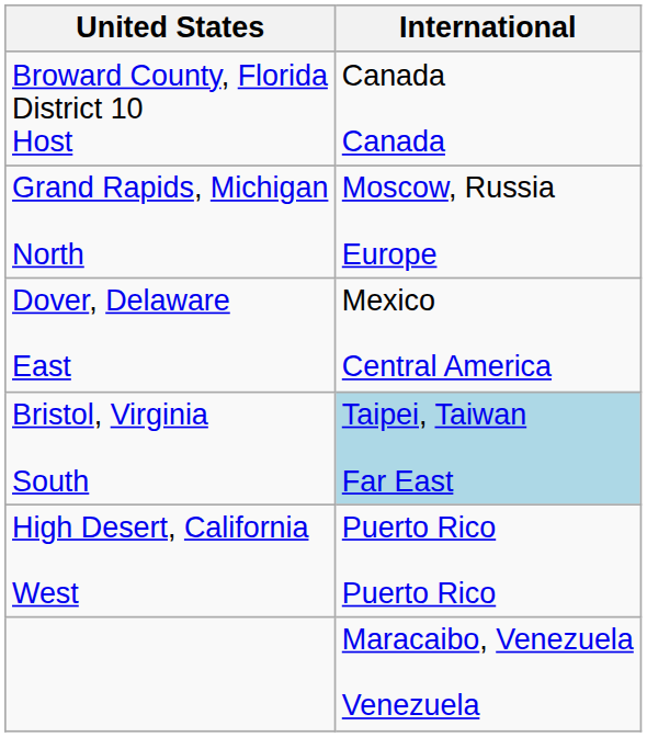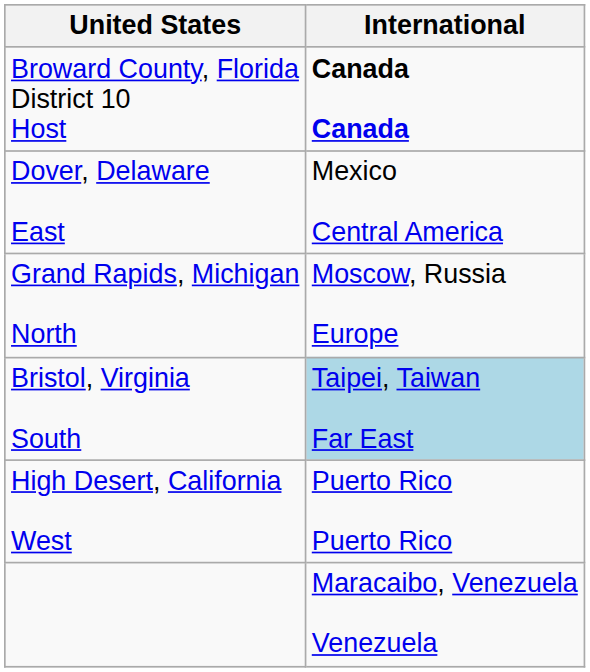 <table class="wikitable">
 <tr>
 <th>United States</th>
 <th>International</th>
 </tr>
 <tr>
 <td> <a href='#'>Broward County</a>, <a href='#'>Florida</a><br>District 10<br><a href='#'>Host</a></td>
-<td> Canada<br><br><a href='#'>Canada</a></td>
+<td><strong> Canada<br><br><a href='#'>Canada</a></strong></td>
+</tr>
+<tr>
+<td> <a href='#'>Dover</a>, <a href='#'>Delaware</a><br><br><a href='#'>East</a></td>
+<td> Mexico<br> <br><a href='#'>Central America</a></td>
 </tr>
 <tr>
 <td> <a href='#'>Grand Rapids</a>, <a href='#'>Michigan</a><br><br><a href='#'>North</a></td>
 <td> <a href='#'>Moscow</a>, Russia<br><br><a href='#'>Europe</a></td>
-</tr>
-<tr>
-<td> <a href='#'>Dover</a>, <a href='#'>Delaware</a><br><br><a href='#'>East</a></td>
-<td> Mexico<br> <br><a href='#'>Central America</a></td>
 </tr>
 <tr>
 <td> <a href='#'>Bristol</a>, <a href='#'>Virginia</a><br><br><a href='#'>South</a></td>
 <td style="background: lightblue;"> <a href='#'>Taipei</a>, <a href='#'>Taiwan</a><br><br><a href='#'>Far East</a></td>
 </tr>
 <tr>
 <td> <a href='#'>High Desert</a>, <a href='#'>California</a><br><br><a href='#'>West</a></td>
 <td>  <a href='#'>Puerto Rico</a><br> <br><a href='#'>Puerto Rico</a></td>
 </tr>
 <tr>
 <td></td>
 <td> <a href='#'>Maracaibo</a>, <a href='#'>Venezuela</a><br> <br><a href='#'>Venezuela</a></td>
 </tr>
 </table>
